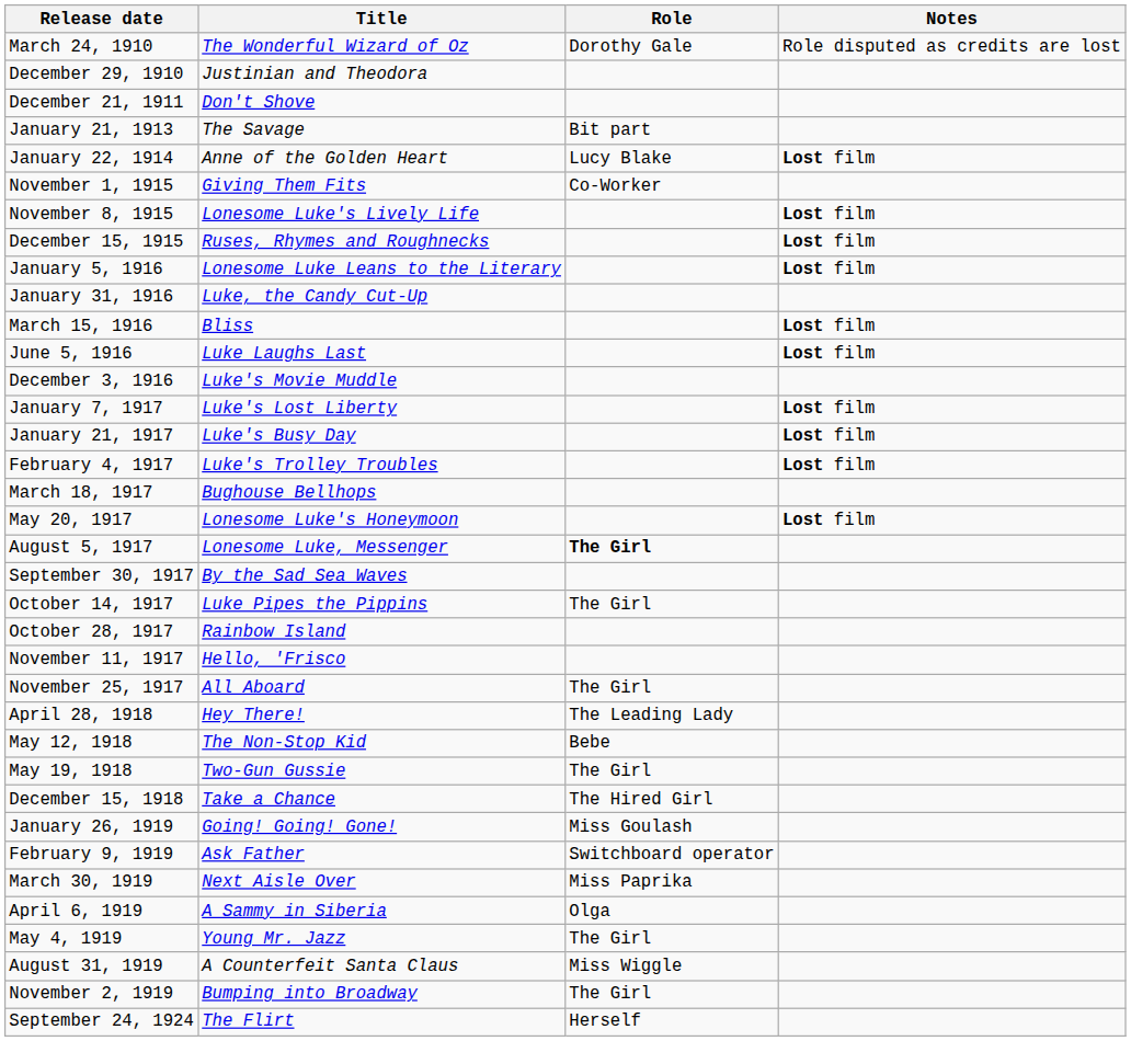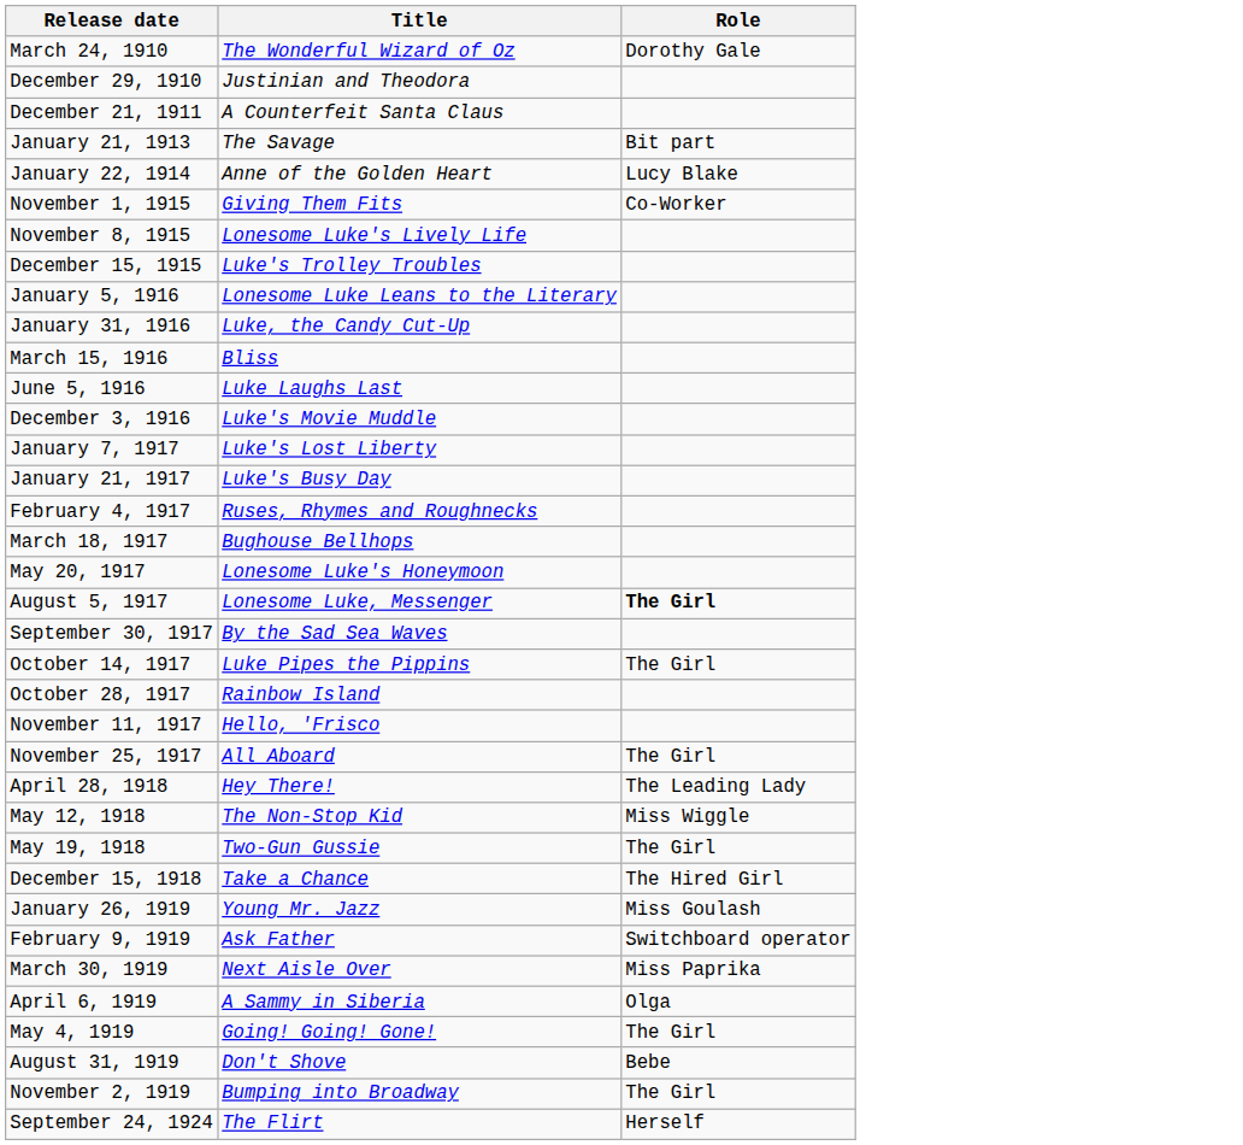 <table class="wikitable sortable">
 <tr>
 <th class="unsortable">Release date</th>
 <th>Title</th>
 <th>Role</th>
-<th class="unsortable">Notes</th>
 </tr>
 <tr 1909>
 <td>March 24, 1910</td>
 <td><em><a href='#'>The Wonderful Wizard of Oz</a></em></td>
 <td>Dorothy Gale</td>
-<td>Role disputed as credits are lost</td>
 </tr>
 <tr>
 <td>December 29, 1910</td>
 <td><em>Justinian and Theodora</em></td>
 <td></td>
-<td></td>
 </tr>
 <tr>
 <td>December 21, 1911</td>
-<td><em><a href='#'>Don't Shove</a></em></td>
-<td></td>
+<td><em>A Counterfeit Santa Claus</em></td>
 <td></td>
 </tr>
 <tr>
 <td>January 21, 1913</td>
 <td><em>The Savage</em></td>
 <td>Bit part</td>
-<td></td>
 </tr>
 <tr>
 <td>January 22, 1914</td>
 <td><em>Anne of the Golden Heart</em></td>
 <td>Lucy Blake</td>
-<td><strong>Lost</strong> film</td>
 </tr>
 <tr>
 <td>November 1, 1915</td>
 <td><em><a href='#'>Giving Them Fits</a></em></td>
 <td>Co-Worker</td>
-<td></td>
 </tr>
 <tr>
 <td>November 8, 1915</td>
 <td><em><a href='#'>Lonesome Luke's Lively Life</a></em></td>
 <td></td>
-<td><strong>Lost</strong> film</td>
 </tr>
 <tr>
 <td>December 15, 1915</td>
-<td><em><a href='#'>Ruses, Rhymes and Roughnecks</a></em></td>
+<td><em><a href='#'>Luke's Trolley Troubles</a></em></td>
 <td></td>
-<td><strong>Lost</strong> film</td>
 </tr>
 <tr>
 <td>January 5, 1916</td>
 <td><em><a href='#'>Lonesome Luke Leans to the Literary</a></em></td>
 <td></td>
-<td><strong>Lost</strong> film</td>
 </tr>
 <tr>
 <td>January 31, 1916</td>
 <td><em><a href='#'>Luke, the Candy Cut-Up</a></em></td>
-<td></td>
 <td></td>
 </tr>
 <tr>
 <td>March 15, 1916</td>
 <td><em><a href='#'>Bliss</a></em></td>
 <td></td>
-<td><strong>Lost</strong> film</td>
 </tr>
 <tr>
 <td>June 5, 1916</td>
 <td><em><a href='#'>Luke Laughs Last</a></em></td>
 <td></td>
-<td><strong>Lost</strong> film</td>
 </tr>
 <tr>
 <td>December 3, 1916</td>
 <td><em><a href='#'>Luke's Movie Muddle</a></em></td>
-<td></td>
 <td></td>
 </tr>
 <tr>
 <td>January 7, 1917</td>
 <td><em><a href='#'>Luke's Lost Liberty</a></em></td>
 <td></td>
-<td><strong>Lost</strong> film</td>
 </tr>
 <tr>
 <td>January 21, 1917</td>
 <td><em><a href='#'>Luke's Busy Day</a></em></td>
 <td></td>
-<td><strong>Lost</strong> film</td>
 </tr>
 <tr>
 <td>February 4, 1917</td>
-<td><em><a href='#'>Luke's Trolley Troubles</a></em></td>
+<td><em><a href='#'>Ruses, Rhymes and Roughnecks</a></em></td>
 <td></td>
-<td><strong>Lost</strong> film</td>
 </tr>
 <tr>
 <td>March 18, 1917</td>
 <td><em><a href='#'>Bughouse Bellhops</a></em></td>
-<td></td>
 <td></td>
 </tr>
 <tr>
 <td>May 20, 1917</td>
 <td><em><a href='#'>Lonesome Luke's Honeymoon</a></em></td>
 <td></td>
-<td><strong>Lost</strong> film</td>
 </tr>
 <tr>
 <td>August 5, 1917</td>
 <td><em><a href='#'>Lonesome Luke, Messenger</a></em></td>
 <td><strong>The Girl</strong></td>
-<td></td>
 </tr>
 <tr>
 <td>September 30, 1917</td>
 <td><em><a href='#'>By the Sad Sea Waves</a></em></td>
-<td></td>
 <td></td>
 </tr>
 <tr>
 <td>October 14, 1917</td>
 <td><em><a href='#'>Luke Pipes the Pippins</a></em></td>
 <td>The Girl</td>
-<td></td>
 </tr>
 <tr>
 <td>October 28, 1917</td>
 <td><em><a href='#'>Rainbow Island</a></em></td>
-<td></td>
 <td></td>
 </tr>
 <tr>
 <td>November 11, 1917</td>
 <td><em><a href='#'>Hello, 'Frisco</a></em></td>
 <td></td>
-<td></td>
 </tr>
 <tr>
 <td>November 25, 1917</td>
 <td><em><a href='#'>All Aboard</a></em></td>
 <td>The Girl</td>
-<td></td>
 </tr>
 <tr>
 <td>April 28, 1918</td>
 <td><em><a href='#'>Hey There!</a></em></td>
 <td>The Leading Lady</td>
-<td></td>
 </tr>
 <tr>
 <td>May 12, 1918</td>
 <td><em><a href='#'>The Non-Stop Kid</a></em></td>
-<td>Bebe</td>
-<td></td>
+<td>Miss Wiggle</td>
 </tr>
 <tr>
 <td>May 19, 1918</td>
 <td><em><a href='#'>Two-Gun Gussie</a></em></td>
 <td>The Girl</td>
-<td></td>
 </tr>
 <tr>
 <td>December 15, 1918</td>
 <td><em><a href='#'>Take a Chance</a></em></td>
 <td>The Hired Girl</td>
-<td></td>
 </tr>
 <tr>
 <td>January 26, 1919</td>
-<td><em><a href='#'>Going! Going! Gone!</a></em></td>
+<td><em><a href='#'>Young Mr. Jazz</a></em></td>
 <td>Miss Goulash</td>
-<td></td>
 </tr>
 <tr>
 <td>February 9, 1919</td>
 <td><em><a href='#'>Ask Father</a></em></td>
 <td>Switchboard operator</td>
-<td></td>
 </tr>
 <tr>
 <td>March 30, 1919</td>
 <td><em><a href='#'>Next Aisle Over</a></em></td>
 <td>Miss Paprika</td>
-<td></td>
 </tr>
 <tr>
 <td>April 6, 1919</td>
 <td><em><a href='#'>A Sammy in Siberia</a></em></td>
 <td>Olga</td>
-<td></td>
 </tr>
 <tr>
 <td>May 4, 1919</td>
-<td><em><a href='#'>Young Mr. Jazz</a></em></td>
+<td><em><a href='#'>Going! Going! Gone!</a></em></td>
 <td>The Girl</td>
-<td></td>
 </tr>
 <tr>
 <td>August 31, 1919</td>
-<td><em>A Counterfeit Santa Claus</em></td>
-<td>Miss Wiggle</td>
-<td></td>
+<td><em><a href='#'>Don't Shove</a></em></td>
+<td>Bebe</td>
 </tr>
 <tr>
 <td>November 2, 1919</td>
 <td><em><a href='#'>Bumping into Broadway</a></em></td>
 <td>The Girl</td>
-<td></td>
 </tr>
 <tr>
 <td>September 24, 1924</td>
 <td><em><a href='#'>The Flirt</a></em></td>
 <td>Herself</td>
-<td></td>
 </tr>
 </table>
